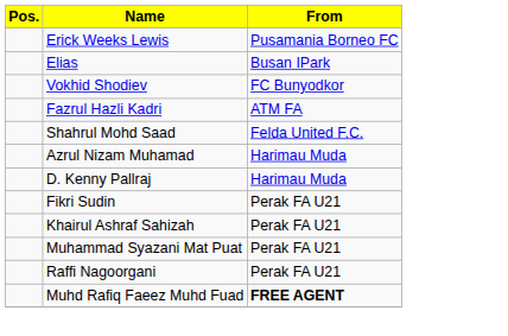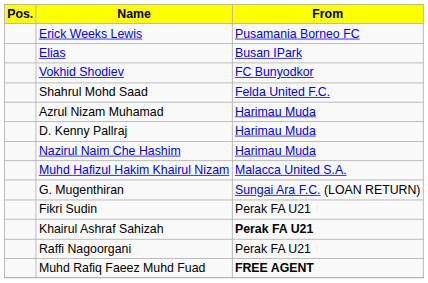 <table class="wikitable sortable">
 <tr>
 <th style="background:Yellow; color:Black;">Pos.</th>
 <th style="background:Yellow; color:Black;">Name</th>
 <th style="background:Yellow; color:Black;">From</th>
 </tr>
 <tr>
 <td></td>
 <td>  <a href='#'>Erick Weeks Lewis</a></td>
 <td> <a href='#'>Pusamania Borneo FC</a></td>
 </tr>
 <tr>
 <td></td>
 <td> <a href='#'>Elias</a></td>
 <td> <a href='#'>Busan IPark</a></td>
 </tr>
 <tr>
 <td></td>
 <td> <a href='#'>Vokhid Shodiev</a></td>
 <td> <a href='#'>FC Bunyodkor</a></td>
 </tr>
 <tr>
 <td></td>
-<td> <a href='#'>Fazrul Hazli Kadri</a></td>
-<td> <a href='#'>ATM FA</a></td>
-</tr>
-<tr>
-<td></td>
 <td> Shahrul Mohd Saad</td>
 <td> <a href='#'>Felda United F.C.</a></td>
 </tr>
 <tr>
 <td></td>
 <td> Azrul Nizam Muhamad</td>
 <td> <a href='#'>Harimau Muda</a></td>
 </tr>
 <tr>
 <td></td>
 <td> D. Kenny Pallraj</td>
 <td> <a href='#'>Harimau Muda</a></td>
 </tr>
 <tr>
 <td></td>
+<td> <a href='#'>Nazirul Naim Che Hashim</a></td>
+<td> <a href='#'>Harimau Muda</a></td>
+</tr>
+<tr>
+<td></td>
+<td> <a href='#'>Muhd Hafizul Hakim Khairul Nizam</a></td>
+<td> <a href='#'>Malacca United S.A.</a></td>
+</tr>
+<tr>
+<td></td>
+<td> G. Mugenthiran</td>
+<td> <a href='#'>Sungai Ara F.C.</a> (LOAN RETURN)</td>
+</tr>
+<tr>
+<td></td>
 <td> Fikri Sudin</td>
 <td> Perak FA U21</td>
 </tr>
 <tr>
 <td></td>
 <td> Khairul Ashraf Sahizah</td>
-<td> Perak FA U21</td>
-</tr>
-<tr>
-<td></td>
-<td> Muhammad Syazani Mat Puat</td>
-<td> Perak FA U21</td>
+<td><strong> Perak FA U21</strong></td>
 </tr>
 <tr>
 <td></td>
 <td> Raffi Nagoorgani</td>
 <td> Perak FA U21</td>
 </tr>
 <tr>
 <td></td>
 <td> Muhd Rafiq Faeez Muhd Fuad</td>
 <td><strong>FREE AGENT</strong></td>
 </tr>
 <tr>
 </tr>
 </table>
